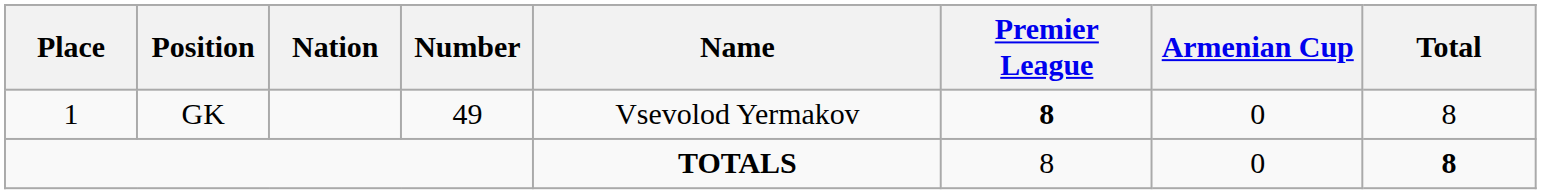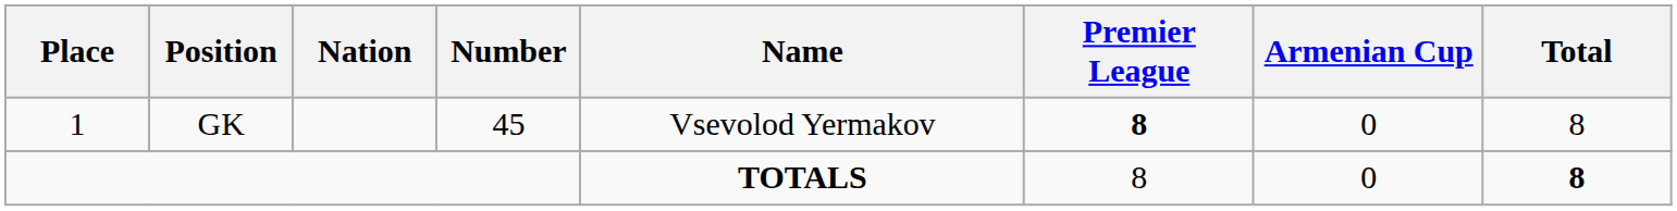 <table class="wikitable" style="font-size: 95%; text-align: center;">
 <tr>
 <th width=60>Place</th>
 <th width=60>Position</th>
 <th width=60>Nation</th>
 <th width=60>Number</th>
 <th width=200>Name</th>
 <th width=100><a href='#'>Premier League</a></th>
 <th width=100><a href='#'>Armenian Cup</a></th>
 <th width=80><strong>Total</strong></th>
 </tr>
 <tr>
 <td>1</td>
 <td>GK</td>
 <td></td>
-<td>49</td>
+<td>45</td>
 <td>Vsevolod Yermakov</td>
 <td><strong>8</strong></td>
 <td>0</td>
 <td>8</td>
 </tr>
 <tr>
 <td colspan="4"></td>
 <td><strong>TOTALS</strong></td>
 <td>8</td>
 <td>0</td>
 <td><strong>8</strong></td>
 </tr>
 </table>
